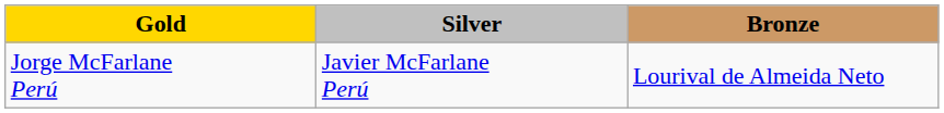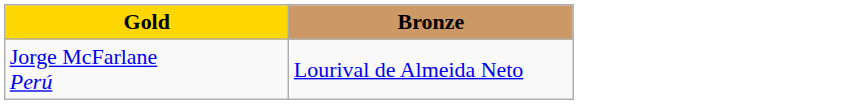 <table class="wikitable" style="text-align:left">
 <tr align="center">
 <td width=200 bgcolor=gold><strong>Gold</strong></td>
-<td width=200 bgcolor=silver><strong>Silver</strong></td>
 <td width=200 bgcolor=CC9966><strong>Bronze</strong></td>
 </tr>
 <tr>
 <td><a href='#'>Jorge McFarlane</a><br><em> <a href='#'>Perú</a></em></td>
-<td><a href='#'>Javier McFarlane</a><br><em> <a href='#'>Perú</a></em></td>
 <td><a href='#'>Lourival de Almeida Neto</a><br><em></em></td>
 </tr>
 </table>
